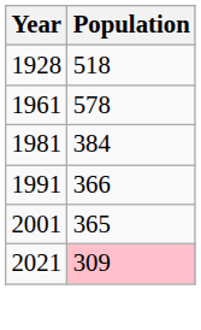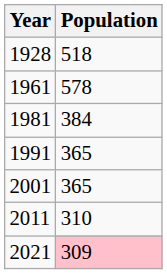 <table class=wikitable>
 <tr>
 <th>Year</th>
 <th>Population</th>
 </tr>
 <tr>
 <td>1928</td>
 <td>518</td>
 </tr>
 <tr>
 <td>1961</td>
 <td>578</td>
 </tr>
 <tr>
 <td>1981</td>
 <td>384</td>
 </tr>
 <tr>
 <td>1991</td>
-<td>366</td>
+<td>365</td>
 </tr>
 <tr>
 <td>2001</td>
 <td>365</td>
 </tr>
 <tr>
+<td>2011</td>
+<td>310</td>
+</tr>
+<tr>
 <td>2021</td>
 <td style="background: pink;">309</td>
 </tr>
 </table>
